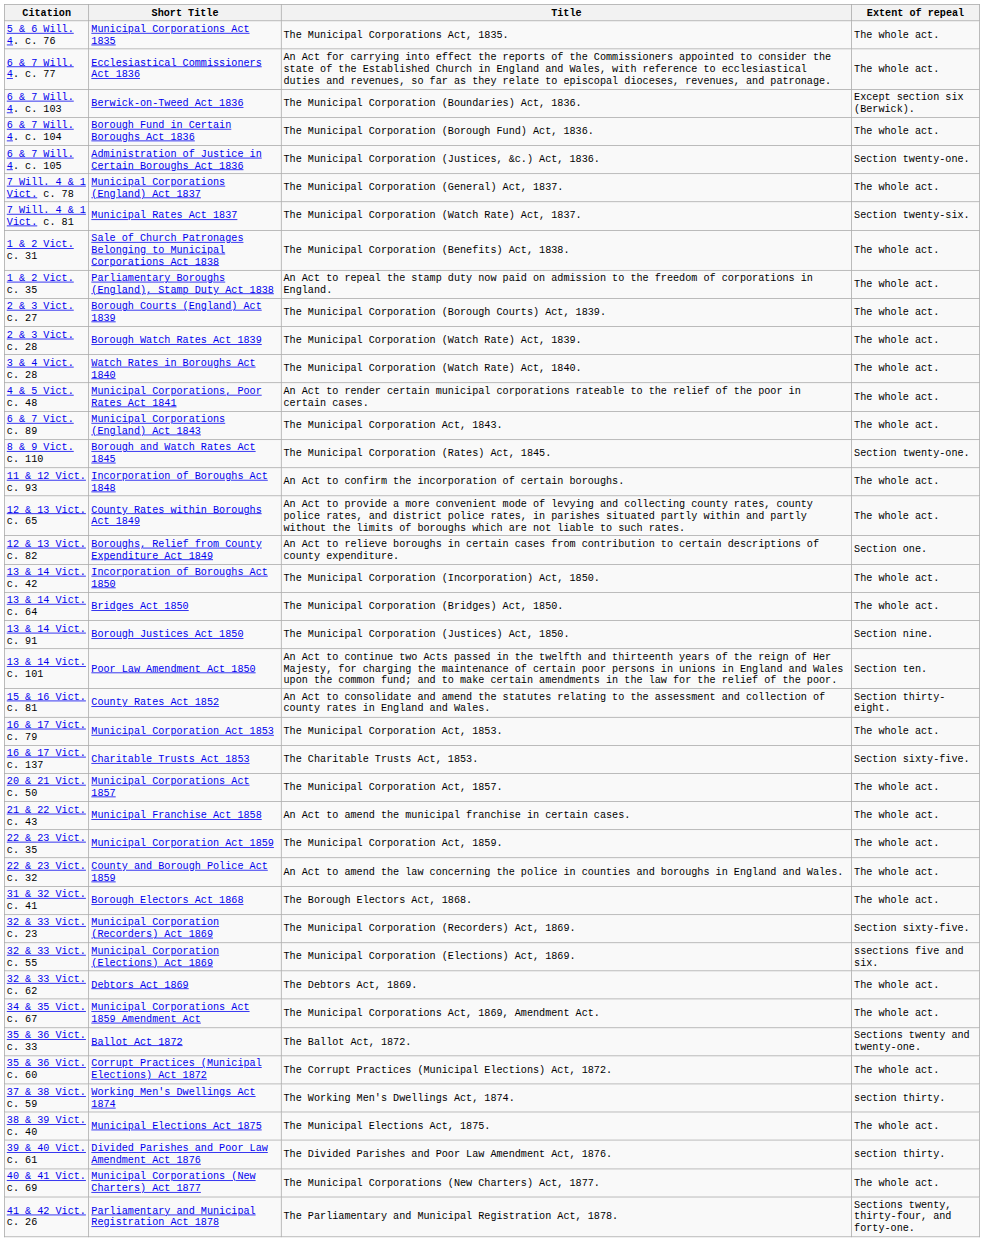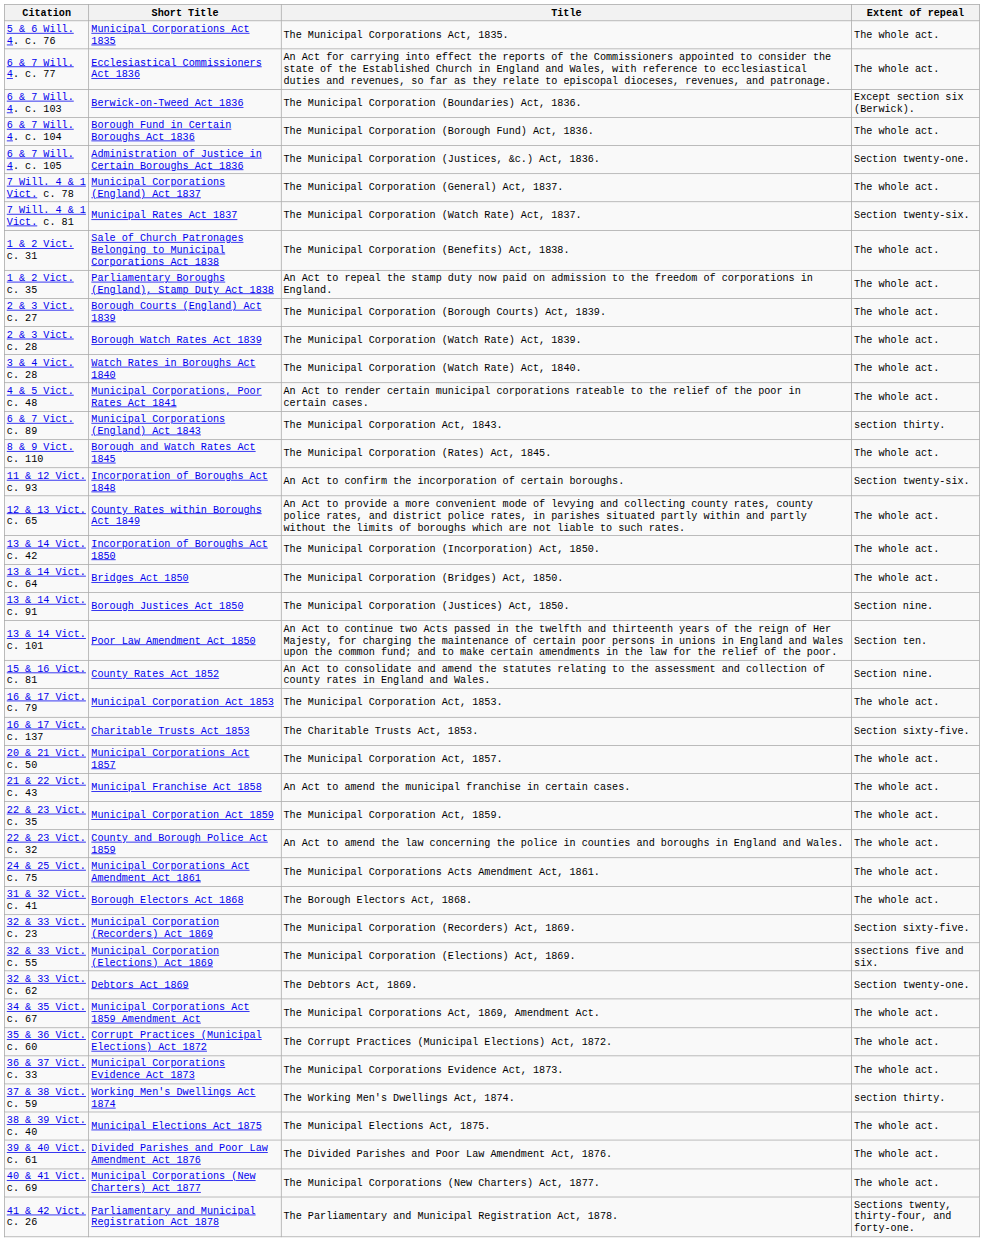 <table class="wikitable">
 <tr>
 <th>Citation</th>
 <th>Short Title</th>
 <th>Title</th>
 <th>Extent of repeal</th>
 </tr>
 <tr>
 <td><a href='#'>5 & 6 Will. 4</a>. c. 76</td>
 <td><a href='#'>Municipal Corporations Act 1835</a></td>
 <td>The Municipal Corporations Act, 1835.</td>
 <td>The whole act.</td>
 </tr>
 <tr>
 <td><a href='#'>6 & 7 Will. 4</a>. c. 77</td>
 <td><a href='#'>Ecclesiastical Commissioners Act 1836</a></td>
 <td>An Act for carrying into effect the reports of the Commissioners appointed to consider the state of the Established Church in England and Wales, with reference to ecclesiastical duties and revenues, so far as they relate to episcopal dioceses, revenues, and patronage.</td>
 <td>The whole act.</td>
 </tr>
 <tr>
 <td><a href='#'>6 & 7 Will. 4</a>. c. 103</td>
 <td><a href='#'>Berwick-on-Tweed Act 1836</a></td>
 <td>The Municipal Corporation (Boundaries) Act, 1836.</td>
 <td>Except section six (Berwick).</td>
 </tr>
 <tr>
 <td><a href='#'>6 & 7 Will. 4</a>. c. 104</td>
 <td><a href='#'>Borough Fund in Certain Boroughs Act 1836</a></td>
 <td>The Municipal Corporation (Borough Fund) Act, 1836.</td>
 <td>The whole act.</td>
 </tr>
 <tr>
 <td><a href='#'>6 & 7 Will. 4</a>. c. 105</td>
 <td><a href='#'>Administration of Justice in Certain Boroughs Act 1836</a></td>
 <td>The Municipal Corporation (Justices, &c.) Act, 1836.</td>
 <td>Section twenty-one.</td>
 </tr>
 <tr>
 <td><a href='#'>7 Will. 4 & 1 Vict.</a> c. 78</td>
 <td><a href='#'>Municipal Corporations (England) Act 1837</a></td>
 <td>The Municipal Corporation (General) Act, 1837.</td>
 <td>The whole act.</td>
 </tr>
 <tr>
 <td><a href='#'>7 Will. 4 & 1 Vict.</a> c. 81</td>
 <td><a href='#'>Municipal Rates Act 1837</a></td>
 <td>The Municipal Corporation (Watch Rate) Act, 1837.</td>
 <td>Section twenty-six.</td>
 </tr>
 <tr>
 <td><a href='#'>1 & 2 Vict.</a> c. 31</td>
 <td><a href='#'>Sale of Church Patronages Belonging to Municipal Corporations Act 1838</a></td>
 <td>The Municipal Corporation (Benefits) Act, 1838.</td>
 <td>The whole act.</td>
 </tr>
 <tr>
 <td><a href='#'>1 & 2 Vict.</a> c. 35</td>
 <td><a href='#'>Parliamentary Boroughs (England), Stamp Duty Act 1838</a></td>
 <td>An Act to repeal the stamp duty now paid on admission to the freedom of corporations in England.</td>
 <td>The whole act.</td>
 </tr>
 <tr>
 <td><a href='#'>2 & 3 Vict.</a> c. 27</td>
 <td><a href='#'>Borough Courts (England) Act 1839</a></td>
 <td>The Municipal Corporation (Borough Courts) Act, 1839.</td>
 <td>The whole act.</td>
 </tr>
 <tr>
 <td><a href='#'>2 & 3 Vict.</a> c. 28</td>
 <td><a href='#'>Borough Watch Rates Act 1839</a></td>
 <td>The Municipal Corporation (Watch Rate) Act, 1839.</td>
 <td>The whole act.</td>
 </tr>
 <tr>
 <td><a href='#'>3 & 4 Vict.</a> c. 28</td>
 <td><a href='#'>Watch Rates in Boroughs Act 1840</a></td>
 <td>The Municipal Corporation (Watch Rate) Act, 1840.</td>
 <td>The whole act.</td>
 </tr>
 <tr>
 <td><a href='#'>4 & 5 Vict.</a> c. 48</td>
 <td><a href='#'>Municipal Corporations, Poor Rates Act 1841</a></td>
 <td>An Act to render certain municipal corporations rateable to the relief of the poor in certain cases.</td>
 <td>The whole act.</td>
 </tr>
 <tr>
 <td><a href='#'>6 & 7 Vict.</a> c. 89</td>
 <td><a href='#'>Municipal Corporations (England) Act 1843</a></td>
 <td>The Municipal Corporation Act, 1843.</td>
-<td>The whole act.</td>
+<td>section thirty.</td>
 </tr>
 <tr>
 <td><a href='#'>8 & 9 Vict.</a> c. 110</td>
 <td><a href='#'>Borough and Watch Rates Act 1845</a></td>
 <td>The Municipal Corporation (Rates) Act, 1845.</td>
-<td>Section twenty-one.</td>
+<td>The whole act.</td>
 </tr>
 <tr>
 <td><a href='#'>11 & 12 Vict.</a> c. 93</td>
 <td><a href='#'>Incorporation of Boroughs Act 1848</a></td>
 <td>An Act to confirm the incorporation of certain boroughs.</td>
-<td>The whole act.</td>
+<td>Section twenty-six.</td>
 </tr>
 <tr>
 <td><a href='#'>12 & 13 Vict.</a> c. 65</td>
 <td><a href='#'>County Rates within Boroughs Act 1849</a></td>
 <td>An Act to provide a more convenient mode of levying and collecting county rates, county police rates, and district police rates, in parishes situated partly within and partly without the limits of boroughs which are not liable to such rates.</td>
 <td>The whole act.</td>
-</tr>
-<tr>
-<td><a href='#'>12 & 13 Vict.</a> c. 82</td>
-<td><a href='#'>Boroughs, Relief from County Expenditure Act 1849</a></td>
-<td>An Act to relieve boroughs in certain cases from contribution to certain descriptions of county expenditure.</td>
-<td>Section one.</td>
 </tr>
 <tr>
 <td><a href='#'>13 & 14 Vict.</a> c. 42</td>
 <td><a href='#'>Incorporation of Boroughs Act 1850</a></td>
 <td>The Municipal Corporation (Incorporation) Act, 1850.</td>
 <td>The whole act.</td>
 </tr>
 <tr>
 <td><a href='#'>13 & 14 Vict.</a> c. 64</td>
 <td><a href='#'>Bridges Act 1850</a></td>
 <td>The Municipal Corporation (Bridges) Act, 1850.</td>
 <td>The whole act.</td>
 </tr>
 <tr>
 <td><a href='#'>13 & 14 Vict.</a> c. 91</td>
 <td><a href='#'>Borough Justices Act 1850</a></td>
 <td>The Municipal Corporation (Justices) Act, 1850.</td>
 <td>Section nine.</td>
 </tr>
 <tr>
 <td><a href='#'>13 & 14 Vict.</a> c. 101</td>
 <td><a href='#'>Poor Law Amendment Act 1850</a></td>
 <td>An Act to continue two Acts passed in the twelfth and thirteenth years of the reign of Her Majesty, for charging the maintenance of certain poor persons in unions in England and Wales upon the common fund; and to make certain amendments in the law for the relief of the poor.</td>
 <td>Section ten.</td>
 </tr>
 <tr>
 <td><a href='#'>15 & 16 Vict.</a> c. 81</td>
 <td><a href='#'>County Rates Act 1852</a></td>
 <td>An Act to consolidate and amend the statutes relating to the assessment and collection of county rates in England and Wales.</td>
-<td>Section thirty-eight.</td>
+<td>Section nine.</td>
 </tr>
 <tr>
 <td><a href='#'>16 & 17 Vict.</a> c. 79</td>
 <td><a href='#'>Municipal Corporation Act 1853</a></td>
 <td>The Municipal Corporation Act, 1853.</td>
 <td>The whole act.</td>
 </tr>
 <tr>
 <td><a href='#'>16 & 17 Vict.</a> c. 137</td>
 <td><a href='#'>Charitable Trusts Act 1853</a></td>
 <td>The Charitable Trusts Act, 1853.</td>
 <td>Section sixty-five.</td>
 </tr>
 <tr>
 <td><a href='#'>20 & 21 Vict.</a> c. 50</td>
 <td><a href='#'>Municipal Corporations Act 1857</a></td>
 <td>The Municipal Corporation Act, 1857.</td>
 <td>The whole act.</td>
 </tr>
 <tr>
 <td><a href='#'>21 & 22 Vict.</a> c. 43</td>
 <td><a href='#'>Municipal Franchise Act 1858</a></td>
 <td>An Act to amend the municipal franchise in certain cases.</td>
 <td>The whole act.</td>
 </tr>
 <tr>
 <td><a href='#'>22 & 23 Vict.</a> c. 35</td>
 <td><a href='#'>Municipal Corporation Act 1859</a></td>
 <td>The Municipal Corporation Act, 1859.</td>
 <td>The whole act.</td>
 </tr>
 <tr>
 <td><a href='#'>22 & 23 Vict.</a> c. 32</td>
 <td><a href='#'>County and Borough Police Act 1859</a></td>
 <td>An Act to amend the law concerning the police in counties and boroughs in England and Wales.</td>
 <td>The whole act.</td>
 </tr>
 <tr>
+<td><a href='#'>24 & 25 Vict.</a> c. 75</td>
+<td><a href='#'>Municipal Corporations Act Amendment Act 1861</a></td>
+<td>The Municipal Corporations Acts Amendment Act, 1861.</td>
+<td>The whole act.</td>
+</tr>
+<tr>
 <td><a href='#'>31 & 32 Vict.</a> c. 41</td>
 <td><a href='#'>Borough Electors Act 1868</a></td>
 <td>The Borough Electors Act, 1868.</td>
 <td>The whole act.</td>
 </tr>
 <tr>
 <td><a href='#'>32 & 33 Vict.</a> c. 23</td>
 <td><a href='#'>Municipal Corporation (Recorders) Act 1869</a></td>
 <td>The Municipal Corporation (Recorders) Act, 1869.</td>
 <td>Section sixty-five.</td>
 </tr>
 <tr>
 <td><a href='#'>32 & 33 Vict.</a> c. 55</td>
 <td><a href='#'>Municipal Corporation (Elections) Act 1869</a></td>
 <td>The Municipal Corporation (Elections) Act, 1869.</td>
 <td>ssections five and six.</td>
 </tr>
 <tr>
 <td><a href='#'>32 & 33 Vict.</a> c. 62</td>
 <td><a href='#'>Debtors Act 1869</a></td>
 <td>The Debtors Act, 1869.</td>
-<td>The whole act.</td>
+<td>Section twenty-one.</td>
 </tr>
 <tr>
 <td><a href='#'>34 & 35 Vict.</a> c. 67</td>
 <td><a href='#'>Municipal Corporations Act 1859 Amendment Act</a></td>
 <td>The Municipal Corporations Act, 1869, Amendment Act.</td>
 <td>The whole act.</td>
 </tr>
 <tr>
-<td><a href='#'>35 & 36 Vict.</a> c. 33</td>
-<td><a href='#'>Ballot Act 1872</a></td>
-<td>The Ballot Act, 1872.</td>
-<td>Sections twenty and twenty-one.</td>
-</tr>
-<tr>
 <td><a href='#'>35 & 36 Vict.</a> c. 60</td>
 <td><a href='#'>Corrupt Practices (Municipal Elections) Act 1872</a></td>
 <td>The Corrupt Practices (Municipal Elections) Act, 1872.</td>
+<td>The whole act.</td>
+</tr>
+<tr>
+<td><a href='#'>36 & 37 Vict.</a> c. 33</td>
+<td><a href='#'>Municipal Corporations Evidence Act 1873</a></td>
+<td>The Municipal Corporations Evidence Act, 1873.</td>
 <td>The whole act.</td>
 </tr>
 <tr>
 <td><a href='#'>37 & 38 Vict.</a> c. 59</td>
 <td><a href='#'>Working Men's Dwellings Act 1874</a></td>
 <td>The Working Men's Dwellings Act, 1874.</td>
 <td>section thirty.</td>
 </tr>
 <tr>
 <td><a href='#'>38 & 39 Vict.</a> c. 40</td>
 <td><a href='#'>Municipal Elections Act 1875</a></td>
 <td>The Municipal Elections Act, 1875.</td>
 <td>The whole act.</td>
 </tr>
 <tr>
 <td><a href='#'>39 & 40 Vict.</a> c. 61</td>
 <td><a href='#'>Divided Parishes and Poor Law Amendment Act 1876</a></td>
 <td>The Divided Parishes and Poor Law Amendment Act, 1876.</td>
-<td>section thirty.</td>
+<td>The whole act.</td>
 </tr>
 <tr>
 <td><a href='#'>40 & 41 Vict.</a> c. 69</td>
 <td><a href='#'>Municipal Corporations (New Charters) Act 1877</a></td>
 <td>The Municipal Corporations (New Charters) Act, 1877.</td>
 <td>The whole act.</td>
 </tr>
 <tr>
 <td><a href='#'>41 & 42 Vict.</a> c. 26</td>
 <td><a href='#'>Parliamentary and Municipal Registration Act 1878</a></td>
 <td>The Parliamentary and Municipal Registration Act, 1878.</td>
 <td>Sections twenty, thirty-four, and forty-one.</td>
 </tr>
 </table>
